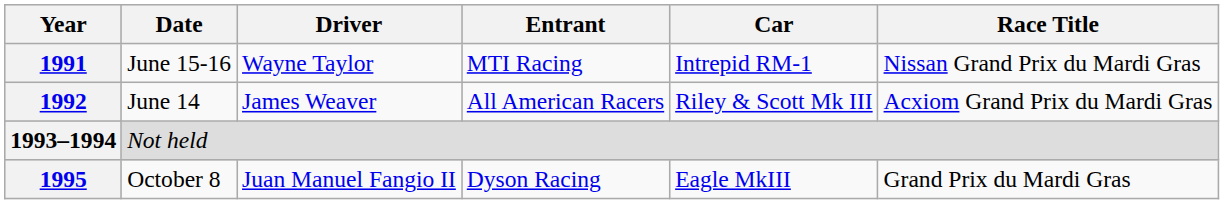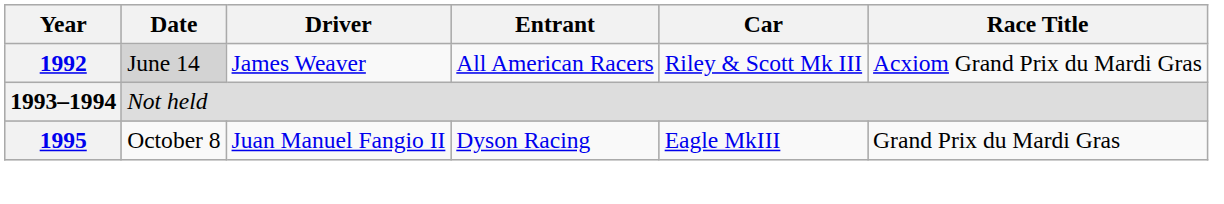 <table class="wikitable" style="font-size: 95%;">
 <tr>
 <th>Year</th>
 <th>Date</th>
 <th>Driver</th>
 <th>Entrant</th>
 <th>Car</th>
 <th>Race Title</th>
 </tr>
 <tr>
-<th><a href='#'>1991</a></th>
-<td>June 15-16</td>
-<td> <a href='#'>Wayne Taylor</a></td>
-<td> <a href='#'>MTI Racing</a></td>
-<td><a href='#'>Intrepid RM-1</a></td>
-<td><a href='#'>Nissan</a> Grand Prix du Mardi Gras</td>
-</tr>
-<tr>
 <th><a href='#'>1992</a></th>
-<td>June 14</td>
+<td style="background: lightgrey;">June 14</td>
 <td> <a href='#'>James Weaver</a></td>
 <td> <a href='#'>All American Racers</a></td>
 <td><a href='#'>Riley & Scott Mk III</a></td>
 <td><a href='#'>Acxiom</a> Grand Prix du Mardi Gras</td>
 </tr>
 <tr style="background:#ddd;">
 <th>1993–1994</th>
 <td colspan=5><em>Not held</em></td>
 </tr>
 <tr>
 <th><a href='#'>1995</a></th>
 <td>October 8</td>
 <td> <a href='#'>Juan Manuel Fangio II</a></td>
 <td> <a href='#'>Dyson Racing</a></td>
 <td><a href='#'>Eagle MkIII</a></td>
 <td>Grand Prix du Mardi Gras</td>
 </tr>
 </table>
